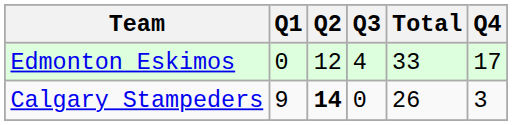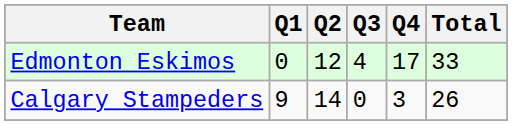 <table class="wikitable">
 <tr>
 <th>Team</th>
 <th>Q1</th>
 <th>Q2</th>
 <th>Q3</th>
+<th>Q4</th>
 <th>Total</th>
-<th>Q4</th>
 </tr>
 <tr style="background-color:#DDFFDD">
 <td><a href='#'>Edmonton Eskimos</a></td>
 <td>0</td>
 <td>12</td>
 <td>4</td>
+<td>17</td>
 <td>33</td>
-<td>17</td>
 </tr>
 <tr>
 <td><a href='#'>Calgary Stampeders</a></td>
 <td>9</td>
-<td><strong>14</strong></td>
+<td>14</td>
 <td>0</td>
+<td>3</td>
 <td>26</td>
-<td>3</td>
 </tr>
 </table>
